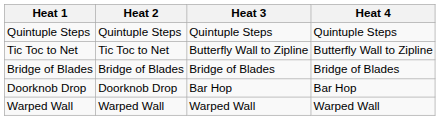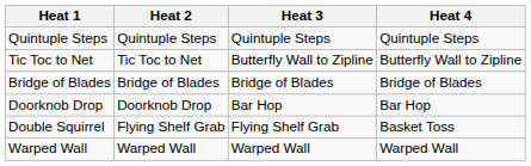 <table class="wikitable">
 <tr>
 <th>Heat 1</th>
 <th>Heat 2</th>
 <th>Heat 3</th>
 <th>Heat 4</th>
 </tr>
 <tr>
 <td>Quintuple Steps</td>
 <td>Quintuple Steps</td>
 <td>Quintuple Steps</td>
 <td>Quintuple Steps</td>
 </tr>
 <tr>
 <td>Tic Toc to Net</td>
 <td>Tic Toc to Net</td>
 <td>Butterfly Wall to Zipline</td>
 <td>Butterfly Wall to Zipline</td>
 </tr>
 <tr>
 <td>Bridge of Blades</td>
 <td>Bridge of Blades</td>
 <td>Bridge of Blades</td>
 <td>Bridge of Blades</td>
 </tr>
 <tr>
 <td>Doorknob Drop</td>
 <td>Doorknob Drop</td>
 <td>Bar Hop</td>
 <td>Bar Hop</td>
 </tr>
 <tr>
+<td>Double Squirrel</td>
+<td>Flying Shelf Grab</td>
+<td>Flying Shelf Grab</td>
+<td>Basket Toss</td>
+</tr>
+<tr>
 <td>Warped Wall</td>
 <td>Warped Wall</td>
 <td>Warped Wall</td>
 <td>Warped Wall</td>
 </tr>
 </table>
